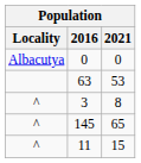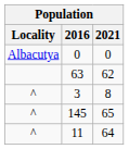 <table class="wikitable" style="text-align:center;">
 <tr>
 <th colspan="3" style="text-align:center;  font-weight:bold">Population</th>
 </tr>
 <tr>
 <th style="text-align:center; background:  font-weight:bold">Locality</th>
 <th style="text-align:center; background:  font-weight:bold"><strong>2016</strong></th>
 <th style="text-align:center; background:  font-weight:bold"><strong>2021</strong></th>
 </tr>
 <tr>
 <td><a href='#'>Albacutya</a></td>
 <td>0</td>
 <td>0</td>
 </tr>
 <tr>
 <td></td>
 <td>63</td>
-<td>53</td>
+<td>62</td>
 </tr>
 <tr>
 <td>^</td>
 <td>3</td>
 <td>8</td>
 </tr>
 <tr>
 <td>^</td>
 <td>145</td>
 <td>65</td>
 </tr>
 <tr>
 <td>^</td>
 <td>11</td>
-<td>15</td>
+<td>64</td>
 </tr>
 </table>
